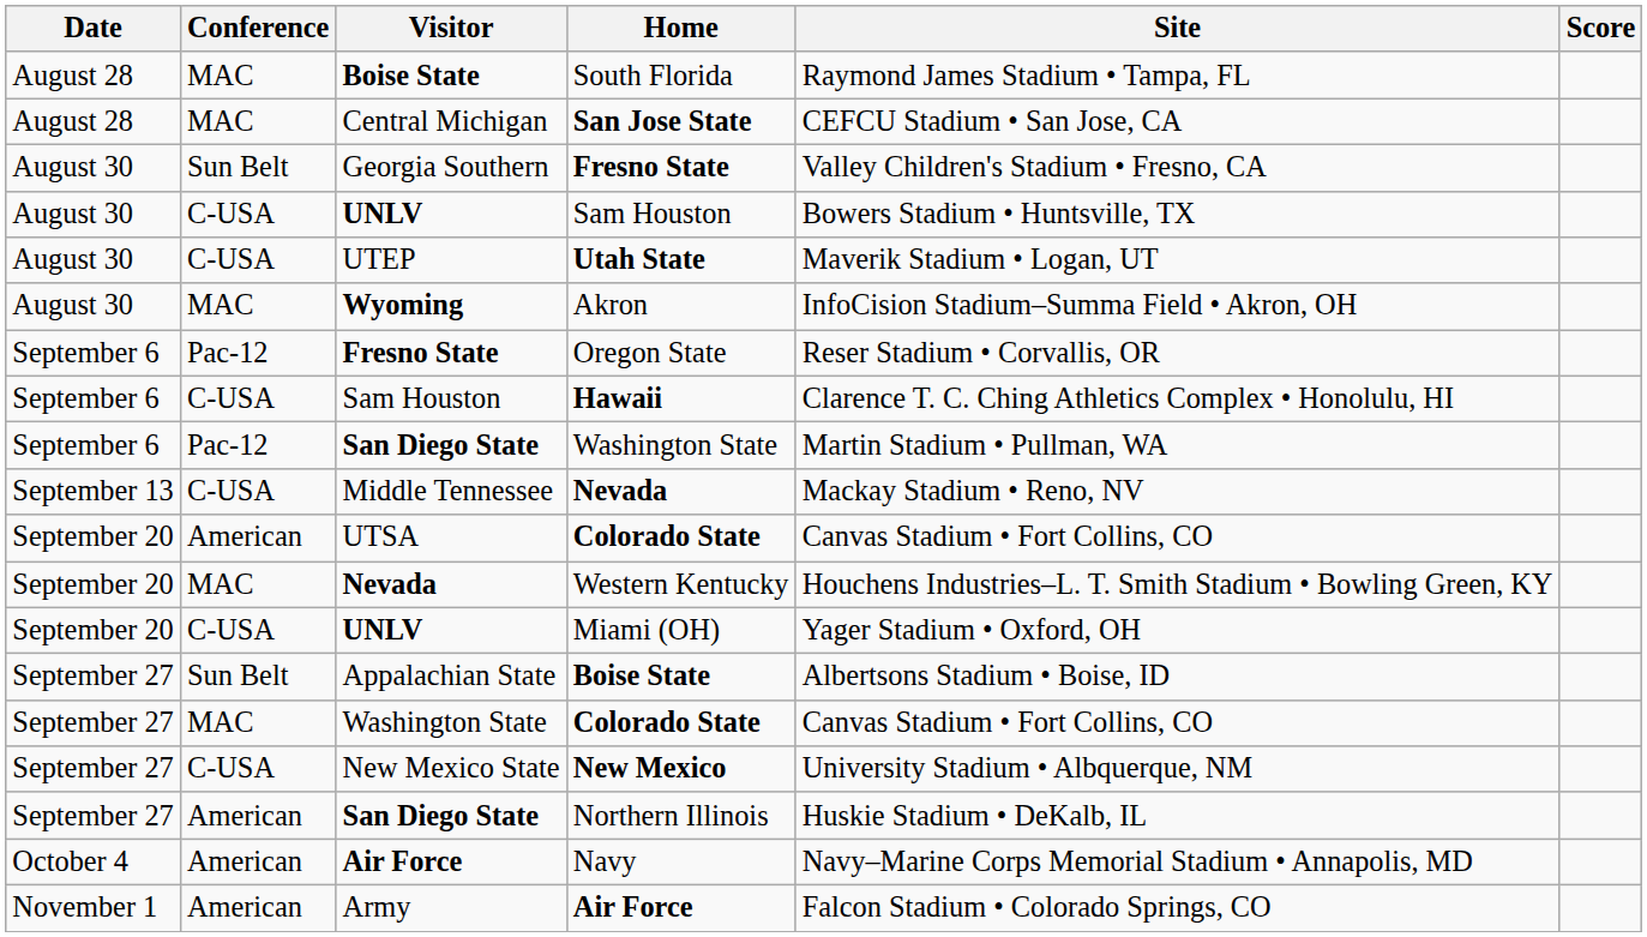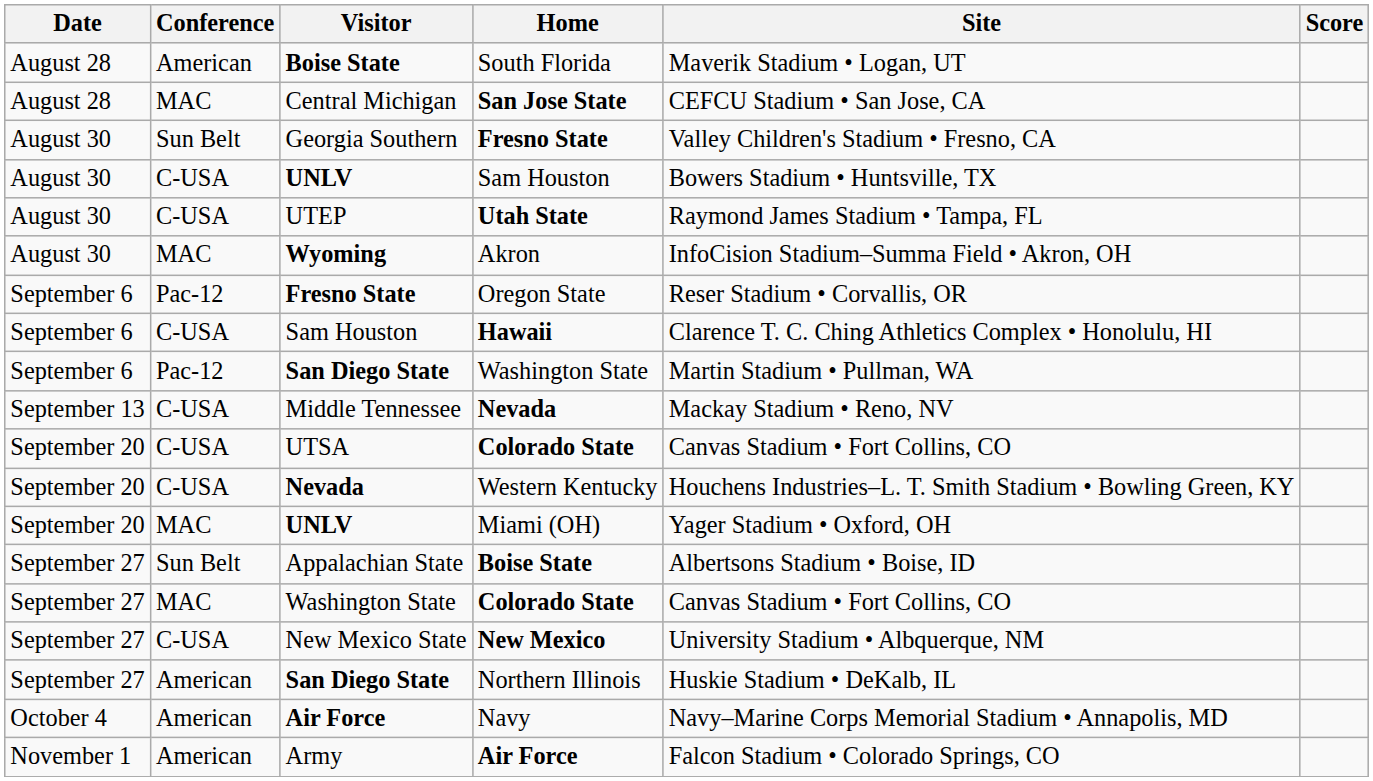 <table class="wikitable">
 <tr>
 <th>Date</th>
 <th>Conference</th>
 <th>Visitor</th>
 <th>Home</th>
 <th>Site</th>
 <th>Score</th>
 </tr>
 <tr>
 <td>August 28</td>
-<td>MAC</td>
+<td>American</td>
 <td><strong>Boise State</strong></td>
 <td>South Florida</td>
-<td>Raymond James Stadium • Tampa, FL</td>
+<td>Maverik Stadium • Logan, UT</td>
 <td> </td>
 </tr>
 <tr>
 <td>August 28</td>
 <td>MAC</td>
 <td>Central Michigan</td>
 <td><strong>San Jose State</strong></td>
 <td>CEFCU Stadium • San Jose, CA</td>
 <td> </td>
 </tr>
 <tr>
 <td>August 30</td>
 <td>Sun Belt</td>
 <td>Georgia Southern</td>
 <td><strong>Fresno State</strong></td>
 <td>Valley Children's Stadium • Fresno, CA</td>
 <td> </td>
 </tr>
 <tr>
 <td>August 30</td>
 <td>C-USA</td>
 <td><strong>UNLV</strong></td>
 <td>Sam Houston</td>
 <td>Bowers Stadium • Huntsville, TX</td>
 <td> </td>
 </tr>
 <tr>
 <td>August 30</td>
 <td>C-USA</td>
 <td>UTEP</td>
 <td><strong>Utah State</strong></td>
-<td>Maverik Stadium • Logan, UT</td>
+<td>Raymond James Stadium • Tampa, FL</td>
 <td> </td>
 </tr>
 <tr>
 <td>August 30</td>
 <td>MAC</td>
 <td><strong>Wyoming</strong></td>
 <td>Akron</td>
 <td>InfoCision Stadium–Summa Field • Akron, OH</td>
 <td> </td>
 </tr>
 <tr>
 <td>September 6</td>
 <td>Pac-12</td>
 <td><strong>Fresno State</strong></td>
 <td>Oregon State</td>
 <td>Reser Stadium • Corvallis, OR</td>
 <td> </td>
 </tr>
 <tr>
 <td>September 6</td>
 <td>C-USA</td>
 <td>Sam Houston</td>
 <td><strong>Hawaii</strong></td>
 <td>Clarence T. C. Ching Athletics Complex • Honolulu, HI</td>
 <td> </td>
 </tr>
 <tr>
 <td>September 6</td>
 <td>Pac-12</td>
 <td><strong>San Diego State</strong></td>
 <td>Washington State</td>
 <td>Martin Stadium • Pullman, WA</td>
 <td> </td>
 </tr>
 <tr>
 <td>September 13</td>
 <td>C-USA</td>
 <td>Middle Tennessee</td>
 <td><strong>Nevada</strong></td>
 <td>Mackay Stadium • Reno, NV</td>
 <td> </td>
 </tr>
 <tr>
 <td>September 20</td>
-<td>American</td>
+<td>C-USA</td>
 <td>UTSA</td>
 <td><strong>Colorado State</strong></td>
 <td>Canvas Stadium • Fort Collins, CO</td>
 <td> </td>
 </tr>
 <tr>
 <td>September 20</td>
-<td>MAC</td>
+<td>C-USA</td>
 <td><strong>Nevada</strong></td>
 <td>Western Kentucky</td>
 <td>Houchens Industries–L. T. Smith Stadium • Bowling Green, KY</td>
 <td> </td>
 </tr>
 <tr>
 <td>September 20</td>
-<td>C-USA</td>
+<td>MAC</td>
 <td><strong>UNLV</strong></td>
 <td>Miami (OH)</td>
 <td>Yager Stadium • Oxford, OH</td>
 <td> </td>
 </tr>
 <tr>
 <td>September 27</td>
 <td>Sun Belt</td>
 <td>Appalachian State</td>
 <td><strong>Boise State</strong></td>
 <td>Albertsons Stadium • Boise, ID</td>
 <td> </td>
 </tr>
 <tr>
 <td>September 27</td>
 <td>MAC</td>
 <td>Washington State</td>
 <td><strong>Colorado State</strong></td>
 <td>Canvas Stadium • Fort Collins, CO</td>
 <td> </td>
 </tr>
 <tr>
 <td>September 27</td>
 <td>C-USA</td>
 <td>New Mexico State</td>
 <td><strong>New Mexico</strong></td>
 <td>University Stadium • Albquerque, NM</td>
 <td> </td>
 </tr>
 <tr>
 <td>September 27</td>
 <td>American</td>
 <td><strong>San Diego State</strong></td>
 <td>Northern Illinois</td>
 <td>Huskie Stadium • DeKalb, IL</td>
 <td> </td>
 </tr>
 <tr>
 <td>October 4</td>
 <td>American</td>
 <td><strong>Air Force</strong></td>
 <td>Navy</td>
 <td>Navy–Marine Corps Memorial Stadium • Annapolis, MD</td>
 <td> </td>
 </tr>
 <tr>
 <td>November 1</td>
 <td>American</td>
 <td>Army</td>
 <td><strong>Air Force</strong></td>
 <td>Falcon Stadium • Colorado Springs, CO</td>
 <td> </td>
 </tr>
 <tr>
 </tr>
 </table>
